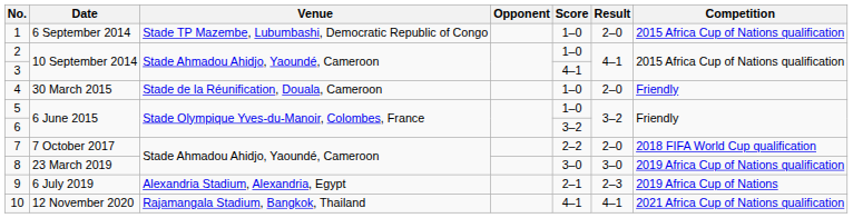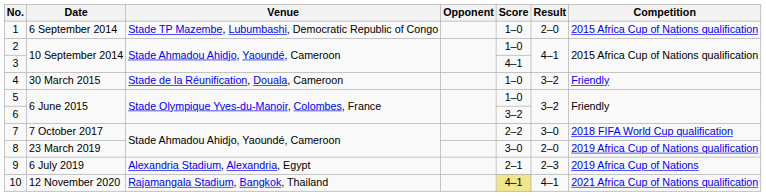 <table class="wikitable sortable">
 <tr>
 <th scope="col">No.</th>
 <th scope="col" data-sort-type="date">Date</th>
 <th scope="col">Venue</th>
 <th scope="col">Opponent</th>
 <th scope="col">Score</th>
 <th scope="col">Result</th>
 <th scope="col">Competition</th>
 </tr>
 <tr>
 <td style="text-align:center">1</td>
 <td>6 September 2014</td>
 <td><a href='#'>Stade TP Mazembe</a>, <a href='#'>Lubumbashi</a>, Democratic Republic of Congo</td>
 <td></td>
 <td style="text-align:center">1–0</td>
 <td style="text-align:center">2–0</td>
 <td><a href='#'>2015 Africa Cup of Nations qualification</a></td>
 </tr>
 <tr>
 <td style="text-align:center">2</td>
 <td rowspan="2">10 September 2014</td>
 <td rowspan="2"><a href='#'>Stade Ahmadou Ahidjo</a>, <a href='#'>Yaoundé</a>, Cameroon</td>
 <td rowspan="2"></td>
 <td style="text-align:center">1–0</td>
 <td rowspan="2" style="text-align:center">4–1</td>
 <td rowspan="2">2015 Africa Cup of Nations qualification</td>
 </tr>
 <tr>
 <td style="text-align:center">3</td>
 <td style="text-align:center">4–1</td>
 </tr>
 <tr>
 <td style="text-align:center">4</td>
 <td>30 March 2015</td>
 <td><a href='#'>Stade de la Réunification</a>, <a href='#'>Douala</a>, Cameroon</td>
 <td></td>
 <td style="text-align:center">1–0</td>
-<td style="text-align:center">2–0</td>
+<td style="text-align:center">3–2</td>
 <td><a href='#'>Friendly</a></td>
 </tr>
 <tr>
 <td style="text-align:center">5</td>
 <td rowspan="2">6 June 2015</td>
 <td rowspan="2"><a href='#'>Stade Olympique Yves-du-Manoir</a>, <a href='#'>Colombes</a>, France</td>
 <td rowspan="2"></td>
 <td style="text-align:center">1–0</td>
 <td rowspan="2" style="text-align:center">3–2</td>
 <td rowspan="2">Friendly</td>
 </tr>
 <tr>
 <td style="text-align:center">6</td>
 <td style="text-align:center">3–2</td>
 </tr>
 <tr>
 <td style="text-align:center">7</td>
 <td>7 October 2017</td>
 <td rowspan="2">Stade Ahmadou Ahidjo, Yaoundé, Cameroon</td>
 <td></td>
 <td style="text-align:center">2–2</td>
-<td style="text-align:center">2–0</td>
+<td style="text-align:center">3–0</td>
 <td><a href='#'>2018 FIFA World Cup qualification</a></td>
 </tr>
 <tr>
 <td style="text-align:center">8</td>
 <td>23 March 2019</td>
 <td></td>
 <td style="text-align:center">3–0</td>
-<td style="text-align:center">3–0</td>
+<td style="text-align:center">2–0</td>
 <td><a href='#'>2019 Africa Cup of Nations qualification</a></td>
 </tr>
 <tr>
 <td style="text-align:center">9</td>
 <td>6 July 2019</td>
 <td><a href='#'>Alexandria Stadium</a>, <a href='#'>Alexandria</a>, Egypt</td>
 <td></td>
 <td style="text-align:center">2–1</td>
 <td style="text-align:center">2–3</td>
 <td><a href='#'>2019 Africa Cup of Nations</a></td>
 </tr>
 <tr>
 <td style="text-align:center">10</td>
 <td>12 November 2020</td>
 <td><a href='#'>Rajamangala Stadium</a>, <a href='#'>Bangkok</a>, Thailand</td>
 <td></td>
-<td style="text-align:center">4–1</td>
+<td style="background: khaki; text-align:center">4–1</td>
 <td style="text-align:center">4–1</td>
 <td><a href='#'>2021 Africa Cup of Nations qualification</a></td>
 </tr>
 </table>
